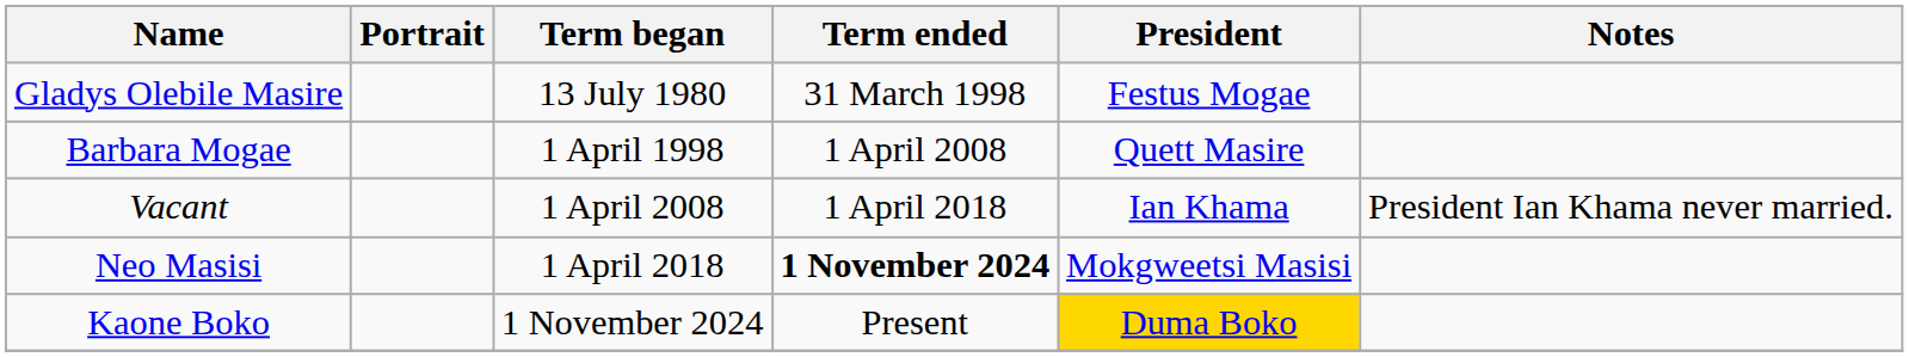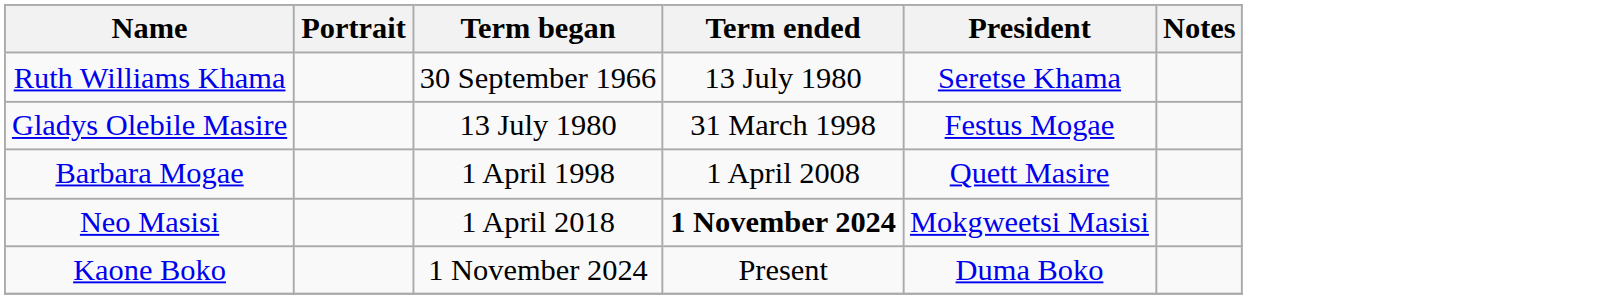 <table class="wikitable sortable" style="text-align:center">
 <tr>
 <th>Name</th>
 <th class="unsortable">Portrait</th>
 <th>Term began</th>
 <th>Term ended</th>
 <th>President</th>
 <th class="unsortable">Notes</th>
+</tr>
+<tr>
+<td><a href='#'>Ruth Williams Khama</a></td>
+<td></td>
+<td>30 September 1966</td>
+<td>13 July 1980</td>
+<td><a href='#'>Seretse Khama</a></td>
+<td></td>
 </tr>
 <tr>
 <td><a href='#'>Gladys Olebile Masire</a></td>
 <td></td>
 <td>13 July 1980</td>
 <td>31 March 1998</td>
 <td><a href='#'>Festus Mogae</a></td>
 <td></td>
 </tr>
 <tr>
 <td><a href='#'>Barbara Mogae</a></td>
 <td></td>
 <td>1 April 1998</td>
 <td>1 April 2008</td>
 <td><a href='#'>Quett Masire</a></td>
 <td></td>
 </tr>
 <tr>
-<td><em>Vacant</em></td>
-<td></td>
-<td>1 April 2008</td>
-<td>1 April 2018</td>
-<td><a href='#'>Ian Khama</a></td>
-<td>President Ian Khama never married.</td>
-</tr>
-<tr>
 <td><a href='#'>Neo Masisi</a></td>
 <td></td>
 <td>1 April 2018</td>
 <td><strong>1 November 2024</strong></td>
 <td><a href='#'>Mokgweetsi Masisi</a></td>
 <td></td>
 </tr>
 <tr>
 <td><a href='#'>Kaone Boko</a></td>
 <td></td>
 <td>1 November 2024</td>
 <td>Present</td>
-<td style="background: gold;"><a href='#'>Duma Boko</a></td>
+<td><a href='#'>Duma Boko</a></td>
 <td></td>
 </tr>
 <tr>
 </tr>
 </table>
